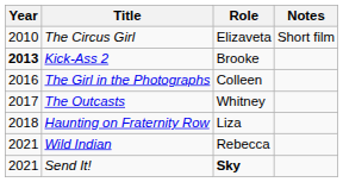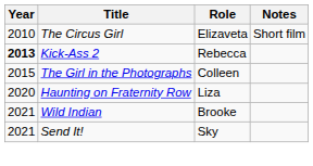 <table class="wikitable sortable">
 <tr>
 <th>Year</th>
 <th>Title</th>
 <th>Role</th>
 <th class="unsortable">Notes</th>
 </tr>
 <tr>
 <td>2010</td>
 <td><em>The Circus Girl</em></td>
 <td>Elizaveta</td>
 <td>Short film</td>
 </tr>
 <tr>
 <td><strong>2013</strong></td>
 <td><em><a href='#'>Kick-Ass 2</a></em></td>
-<td>Brooke</td>
+<td>Rebecca</td>
 <td></td>
 </tr>
 <tr>
-<td>2016</td>
+<td>2015</td>
 <td><em><a href='#'>The Girl in the Photographs</a></em></td>
 <td>Colleen</td>
 <td></td>
 </tr>
 <tr>
-<td>2017</td>
-<td><em><a href='#'>The Outcasts</a></em></td>
-<td>Whitney</td>
-<td></td>
-</tr>
-<tr>
-<td>2018</td>
+<td>2020</td>
 <td><em><a href='#'>Haunting on Fraternity Row</a></em></td>
 <td>Liza</td>
 <td></td>
 </tr>
 <tr>
 <td>2021</td>
 <td><em><a href='#'>Wild Indian</a></em></td>
-<td>Rebecca</td>
+<td>Brooke</td>
 <td></td>
 </tr>
 <tr>
 <td>2021</td>
 <td><em>Send It!</em></td>
-<td><strong>Sky</strong></td>
+<td>Sky</td>
 <td></td>
 </tr>
 </table>
